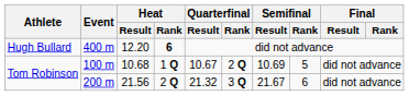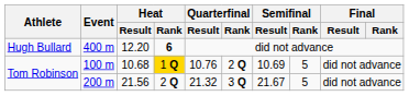 <table class="wikitable" style="font-size:90%">
 <tr>
 <th rowspan="2">Athlete</th>
 <th rowspan="2">Event</th>
 <th colspan="2">Heat</th>
 <th colspan="2">Quarterfinal</th>
 <th colspan="2">Semifinal</th>
 <th colspan="2">Final</th>
 </tr>
 <tr style="font-size:95%">
 <th>Result</th>
 <th>Rank</th>
 <th>Result</th>
 <th>Rank</th>
 <th>Result</th>
 <th>Rank</th>
 <th>Result</th>
 <th>Rank</th>
 </tr>
 <tr align=center>
 <td align=left><a href='#'>Hugh Bullard</a></td>
 <td align=left><a href='#'>400 m</a></td>
 <td>12.20</td>
 <td><strong>6</strong></td>
 <td colspan=6>did not advance</td>
 </tr>
 <tr align=center>
 <td align=left rowspan=2><a href='#'>Tom Robinson</a></td>
 <td align=left><a href='#'>100 m</a></td>
 <td>10.68</td>
-<td>1 <strong>Q</strong></td>
-<td>10.67</td>
+<td style="background: gold;">1 <strong>Q</strong></td>
+<td>10.76</td>
 <td>2 <strong>Q</strong></td>
 <td>10.69</td>
 <td>5</td>
 <td colspan=2>did not advance</td>
 </tr>
 <tr align=center>
 <td align=left><a href='#'>200 m</a></td>
 <td>21.56</td>
 <td>2 <strong>Q</strong></td>
 <td>21.32</td>
 <td>3 <strong>Q</strong></td>
 <td>21.67</td>
-<td>6</td>
+<td>5</td>
 <td colspan=2>did not advance</td>
 </tr>
 </table>
